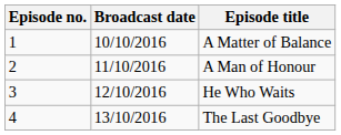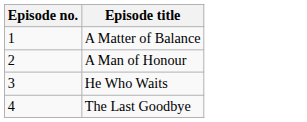 <table class="wikitable">
 <tr>
 <th>Episode no.</th>
-<th>Broadcast date</th>
 <th>Episode title</th>
 </tr>
 <tr>
 <td>1</td>
-<td>10/10/2016</td>
 <td>A Matter of Balance</td>
 </tr>
 <tr>
 <td>2</td>
-<td>11/10/2016</td>
 <td>A Man of Honour</td>
 </tr>
 <tr>
 <td>3</td>
-<td>12/10/2016</td>
 <td>He Who Waits</td>
 </tr>
 <tr>
 <td>4</td>
-<td>13/10/2016</td>
 <td>The Last Goodbye</td>
 </tr>
 </table>
